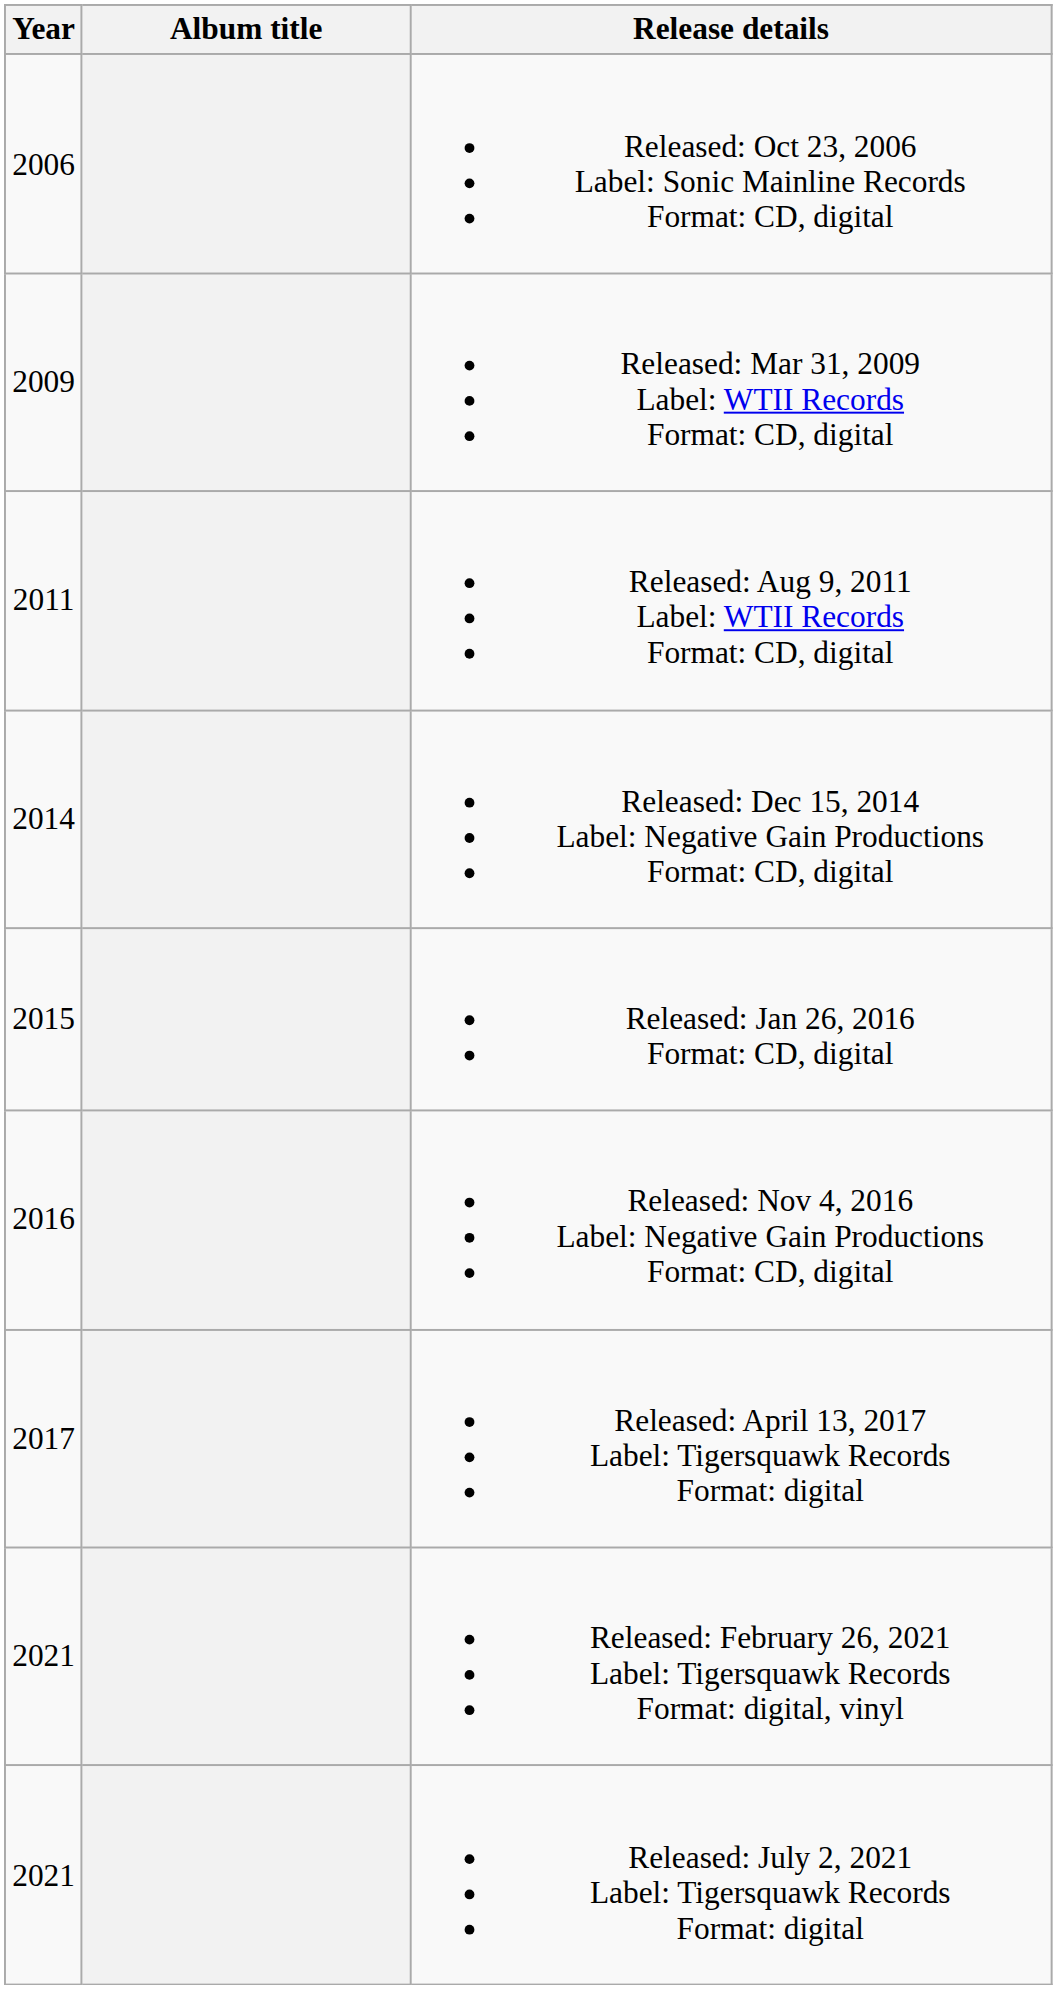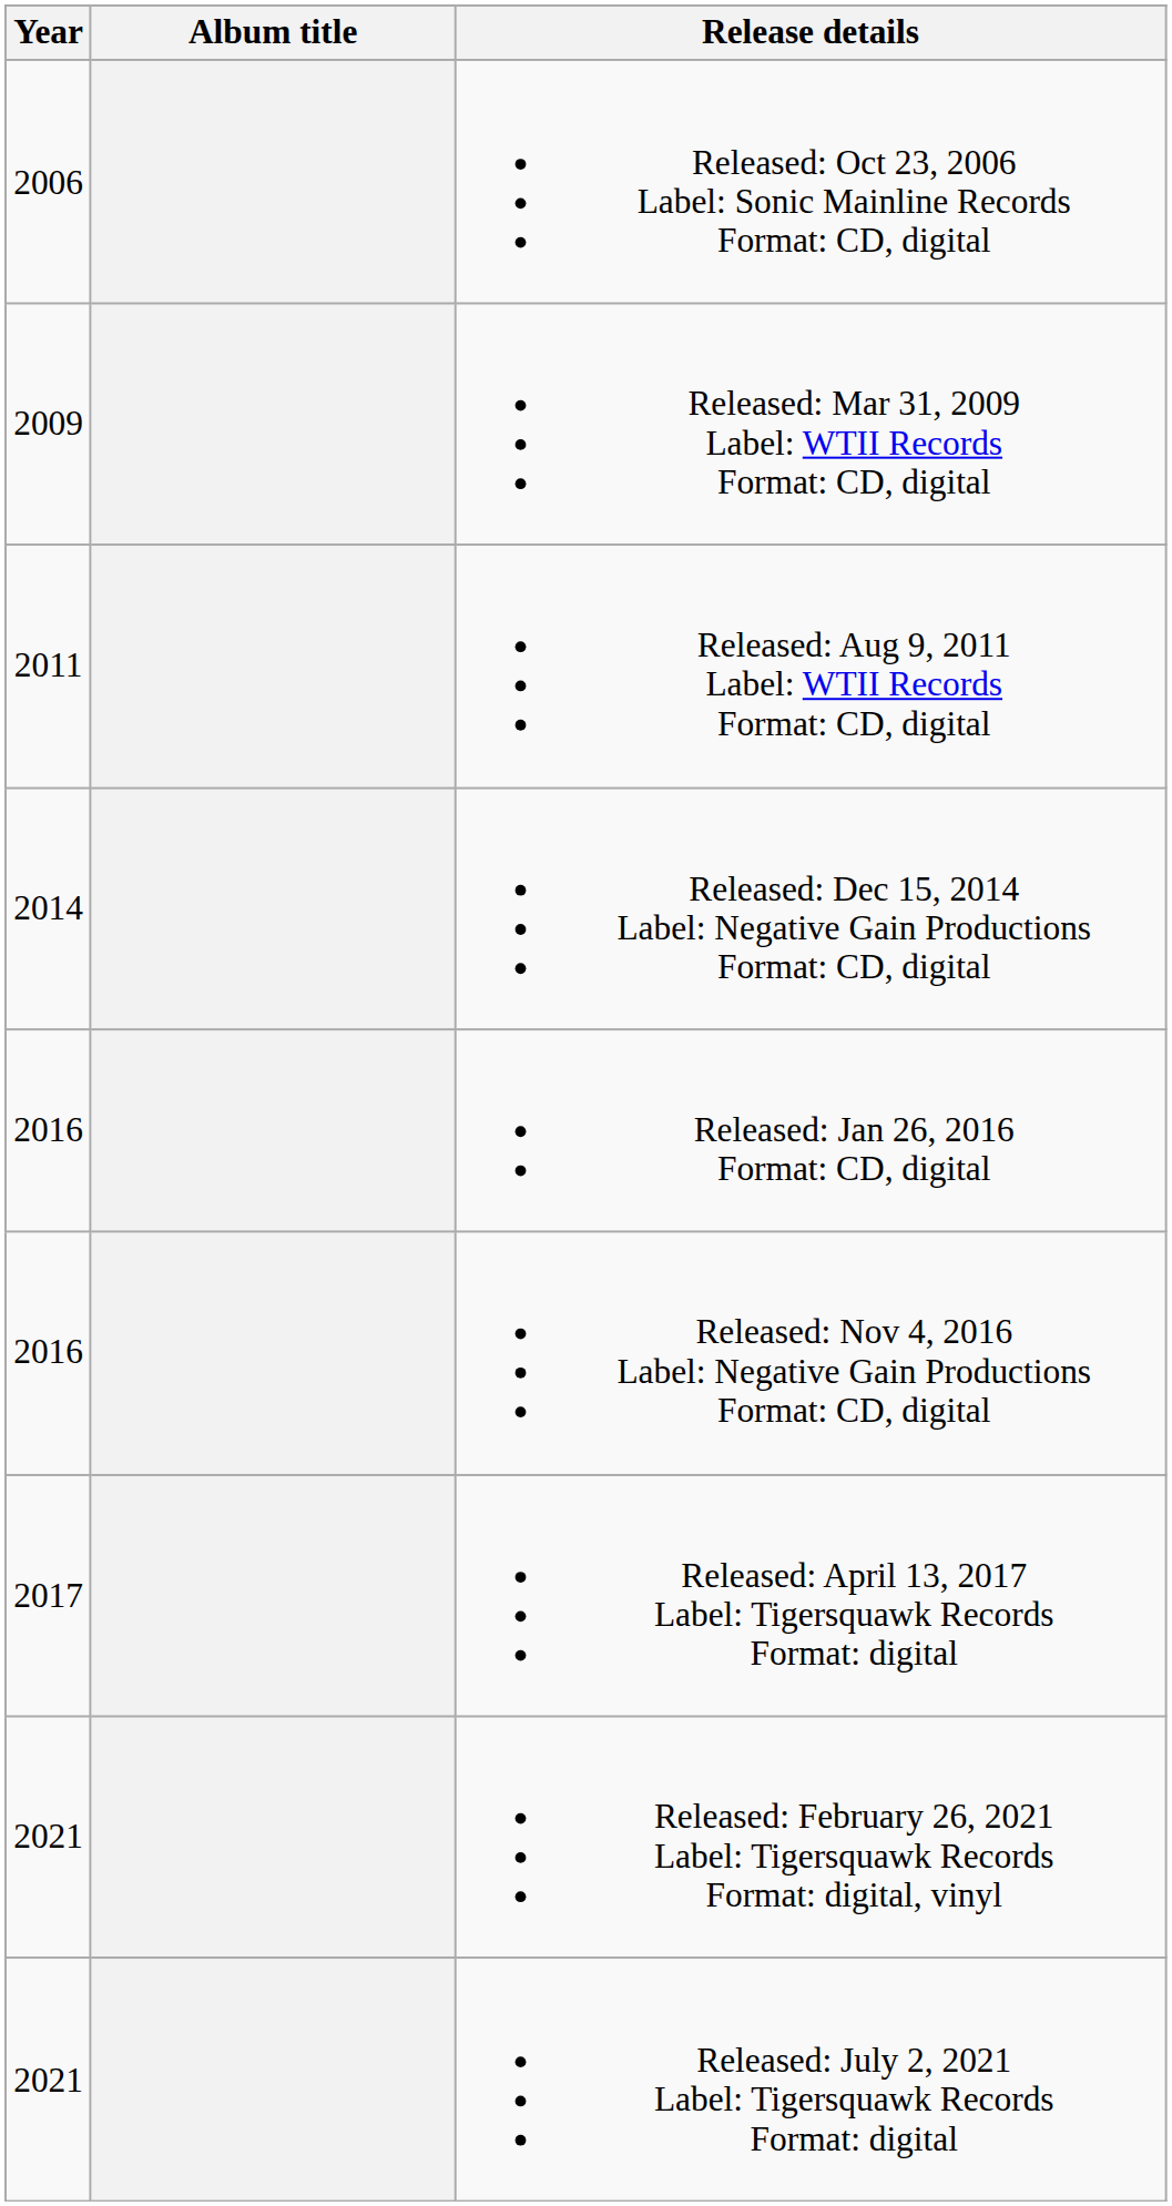 <table class="wikitable plainrowheaders" style="text-align:center;">
 <tr>
 <th>Year</th>
 <th scope="col" rowspan="1" style="width:10em;">Album title</th>
 <th scope="col" rowspan="1" style="width:20em;">Release details</th>
 </tr>
 <tr>
 <td>2006</td>
 <th></th>
 <td><br><ul><li>Released: Oct 23, 2006</li><li>Label: Sonic Mainline Records</li><li>Format: CD, digital</li></ul></td>
 </tr>
 <tr>
 <td>2009</td>
 <th></th>
 <td><br><ul><li>Released: Mar 31, 2009</li><li>Label: <a href='#'>WTII Records</a></li><li>Format: CD, digital</li></ul></td>
 </tr>
 <tr>
 <td>2011</td>
 <th></th>
 <td><br><ul><li>Released: Aug 9, 2011</li><li>Label: <a href='#'>WTII Records</a></li><li>Format: CD, digital</li></ul></td>
 </tr>
 <tr>
 <td>2014</td>
 <th></th>
 <td><br><ul><li>Released: Dec 15, 2014</li><li>Label: Negative Gain Productions</li><li>Format: CD, digital</li></ul></td>
 </tr>
 <tr>
-<td>2015</td>
+<td>2016</td>
 <th></th>
 <td><br><ul><li>Released: Jan 26, 2016</li><li>Format: CD, digital</li></ul></td>
 </tr>
 <tr>
 <td>2016</td>
 <th></th>
 <td><br><ul><li>Released: Nov 4, 2016</li><li>Label: Negative Gain Productions</li><li>Format: CD, digital</li></ul></td>
 </tr>
 <tr>
 <td>2017</td>
 <th></th>
 <td><br><ul><li>Released: April 13, 2017</li><li>Label: Tigersquawk Records</li><li>Format: digital</li></ul></td>
 </tr>
 <tr>
 <td>2021</td>
 <th></th>
 <td><br><ul><li>Released: February 26, 2021</li><li>Label: Tigersquawk Records</li><li>Format: digital, vinyl</li></ul></td>
 </tr>
 <tr>
 <td>2021</td>
 <th></th>
 <td><br><ul><li>Released: July 2, 2021</li><li>Label: Tigersquawk Records</li><li>Format: digital</li></ul></td>
 </tr>
 </table>
